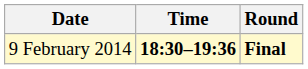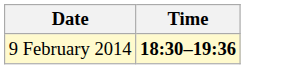 <table class="wikitable">
 <tr>
 <th>Date</th>
 <th>Time</th>
-<th>Round</th>
 </tr>
 <tr style=background:lemonchiffon>
 <td>9 February 2014</td>
 <td><strong>18:30–19:36</strong></td>
-<td><strong>Final</strong></td>
 </tr>
 </table>
